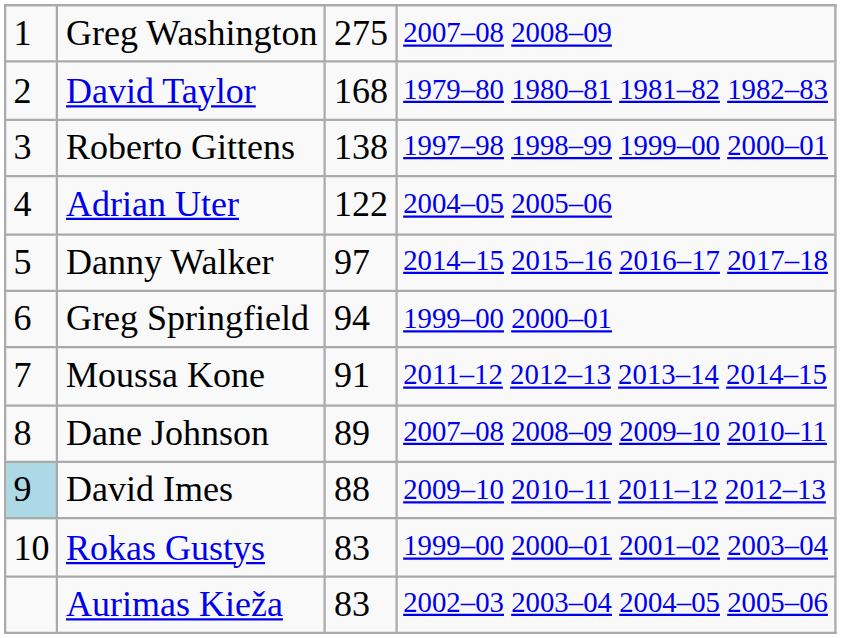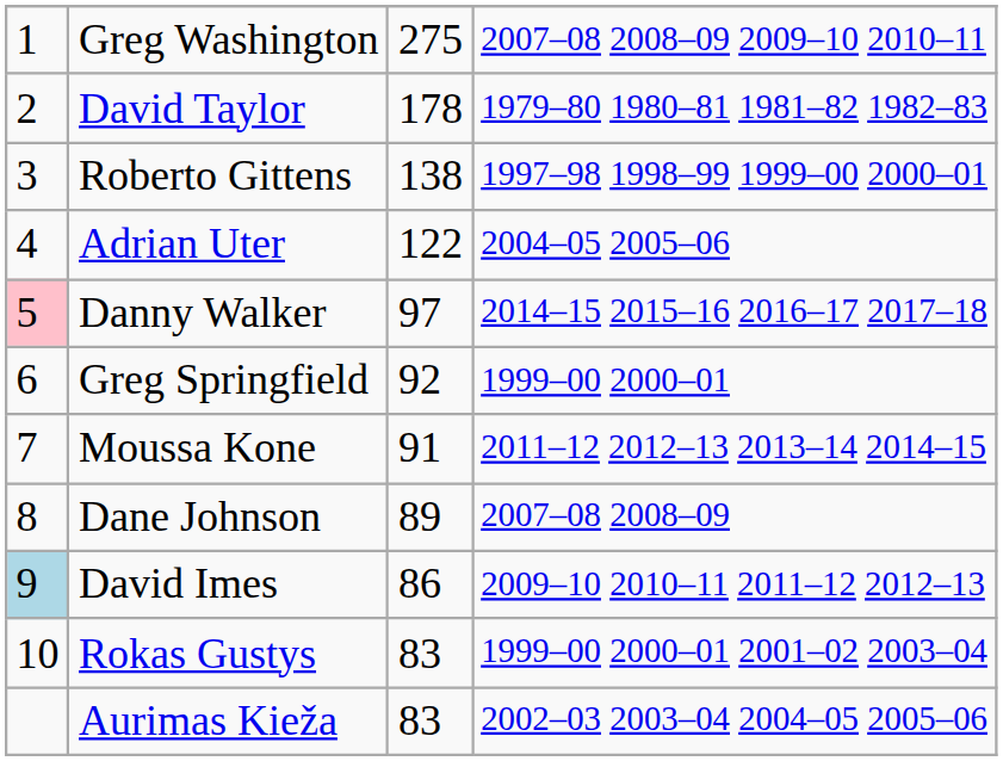 <table class="wikitable">
 <tr>
 </tr>
 <tr>
 <td>1</td>
 <td>Greg Washington</td>
 <td>275</td>
-<td style="font-size:80%;"><a href='#'>2007–08</a> <a href='#'>2008–09</a></td>
+<td style="font-size:80%;"><a href='#'>2007–08</a> <a href='#'>2008–09</a> <a href='#'>2009–10</a> <a href='#'>2010–11</a></td>
 </tr>
 <tr>
 <td>2</td>
 <td><a href='#'>David Taylor</a></td>
-<td>168</td>
+<td>178</td>
 <td style="font-size:80%;"><a href='#'>1979–80</a> <a href='#'>1980–81</a> <a href='#'>1981–82</a> <a href='#'>1982–83</a></td>
 </tr>
 <tr>
 <td>3</td>
 <td>Roberto Gittens</td>
 <td>138</td>
 <td style="font-size:80%;"><a href='#'>1997–98</a> <a href='#'>1998–99</a> <a href='#'>1999–00</a> <a href='#'>2000–01</a></td>
 </tr>
 <tr>
 <td>4</td>
 <td><a href='#'>Adrian Uter</a></td>
 <td>122</td>
 <td style="font-size:80%;"><a href='#'>2004–05</a> <a href='#'>2005–06</a></td>
 </tr>
 <tr>
-<td>5</td>
+<td style="background: pink;">5</td>
 <td>Danny Walker</td>
 <td>97</td>
 <td style="font-size:80%;"><a href='#'>2014–15</a> <a href='#'>2015–16</a> <a href='#'>2016–17</a> <a href='#'>2017–18</a></td>
 </tr>
 <tr>
 <td>6</td>
 <td>Greg Springfield</td>
-<td>94</td>
+<td>92</td>
 <td style="font-size:80%;"><a href='#'>1999–00</a> <a href='#'>2000–01</a></td>
 </tr>
 <tr>
 <td>7</td>
 <td>Moussa Kone</td>
 <td>91</td>
 <td style="font-size:80%;"><a href='#'>2011–12</a> <a href='#'>2012–13</a> <a href='#'>2013–14</a> <a href='#'>2014–15</a></td>
 </tr>
 <tr>
 <td>8</td>
 <td>Dane Johnson</td>
 <td>89</td>
-<td style="font-size:80%;"><a href='#'>2007–08</a> <a href='#'>2008–09</a> <a href='#'>2009–10</a> <a href='#'>2010–11</a></td>
+<td style="font-size:80%;"><a href='#'>2007–08</a> <a href='#'>2008–09</a></td>
 </tr>
 <tr>
 <td style="background: lightblue;">9</td>
 <td>David Imes</td>
-<td>88</td>
+<td>86</td>
 <td style="font-size:80%;"><a href='#'>2009–10</a> <a href='#'>2010–11</a> <a href='#'>2011–12</a> <a href='#'>2012–13</a></td>
 </tr>
 <tr>
 <td>10</td>
 <td><a href='#'>Rokas Gustys</a></td>
 <td>83</td>
 <td style="font-size:80%;"><a href='#'>1999–00</a> <a href='#'>2000–01</a> <a href='#'>2001–02</a> <a href='#'>2003–04</a></td>
 </tr>
 <tr>
 <td></td>
 <td><a href='#'>Aurimas Kieža</a></td>
 <td>83</td>
 <td style="font-size:80%;"><a href='#'>2002–03</a> <a href='#'>2003–04</a> <a href='#'>2004–05</a> <a href='#'>2005–06</a></td>
 </tr>
 </table>
